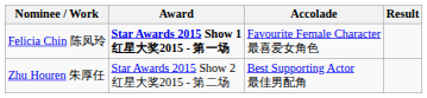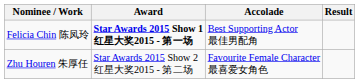 <table class="wikitable">
 <tr>
 <th>Nominee / Work</th>
 <th>Award</th>
 <th>Accolade</th>
 <th class="unsortable">Result</th>
 </tr>
 <tr>
 <td><a href='#'>Felicia Chin</a> 陈凤玲</td>
 <td><strong><a href='#'>Star Awards 2015</a> Show 1<br>红星大奖2015 - 第一场</strong></td>
-<td><a href='#'>Favourite Female Character</a> <br> 最喜爱女角色</td>
+<td><a href='#'>Best Supporting Actor</a> <br> 最佳男配角</td>
 <td></td>
 </tr>
 <tr>
 <td><a href='#'>Zhu Houren</a> 朱厚任</td>
 <td rowspan="3"><a href='#'>Star Awards 2015</a> Show 2<br>红星大奖2015 - 第二场</td>
-<td><a href='#'>Best Supporting Actor</a> <br> 最佳男配角</td>
+<td><a href='#'>Favourite Female Character</a> <br> 最喜爱女角色</td>
 <td></td>
 </tr>
 </table>
